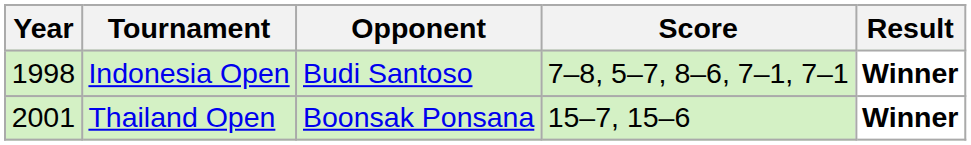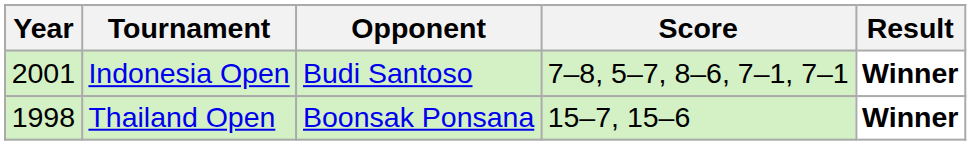 <table class="sortable wikitable" style="font-size: 90%;">
 <tr>
 <th>Year</th>
 <th>Tournament</th>
 <th>Opponent</th>
 <th>Score</th>
 <th>Result</th>
 </tr>
 <tr style="background:#D4F1C5">
-<td align="center">1998</td>
+<td align="center">2001</td>
 <td><a href='#'>Indonesia Open</a></td>
 <td> <a href='#'>Budi Santoso</a></td>
 <td>7–8, 5–7, 8–6, 7–1, 7–1</td>
 <td style="text-align:left; background:white"> <strong>Winner</strong></td>
 </tr>
 <tr style="background:#D4F1C5">
-<td align="center">2001</td>
+<td align="center">1998</td>
 <td><a href='#'>Thailand Open</a></td>
 <td> <a href='#'>Boonsak Ponsana</a></td>
 <td>15–7, 15–6</td>
 <td style="text-align:left; background:white"> <strong>Winner</strong></td>
 </tr>
 </table>
